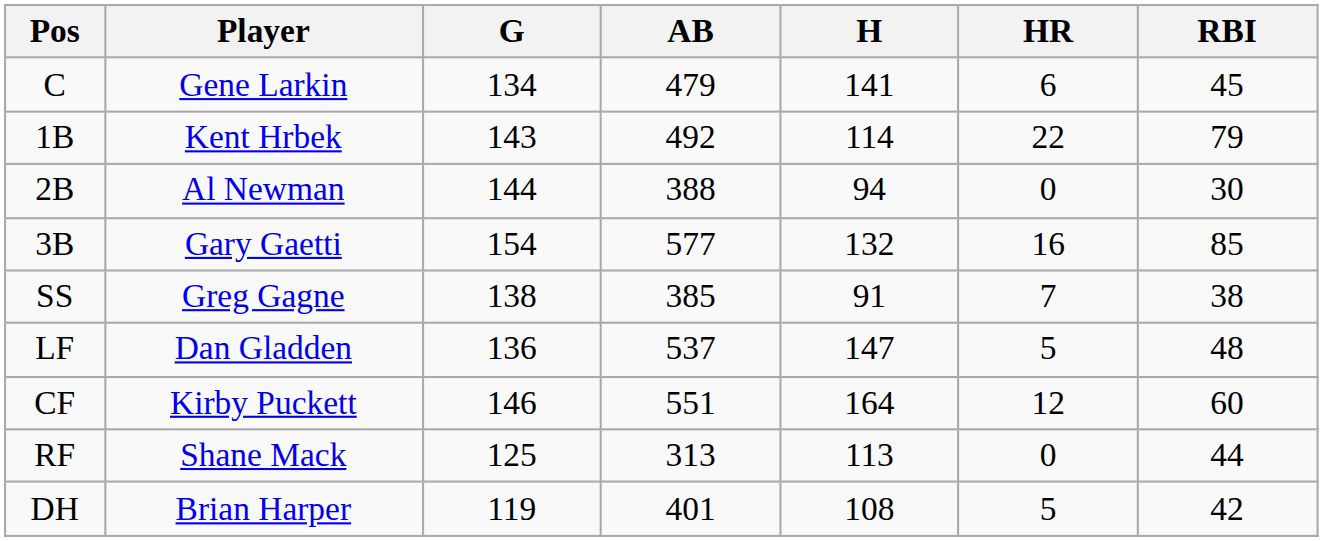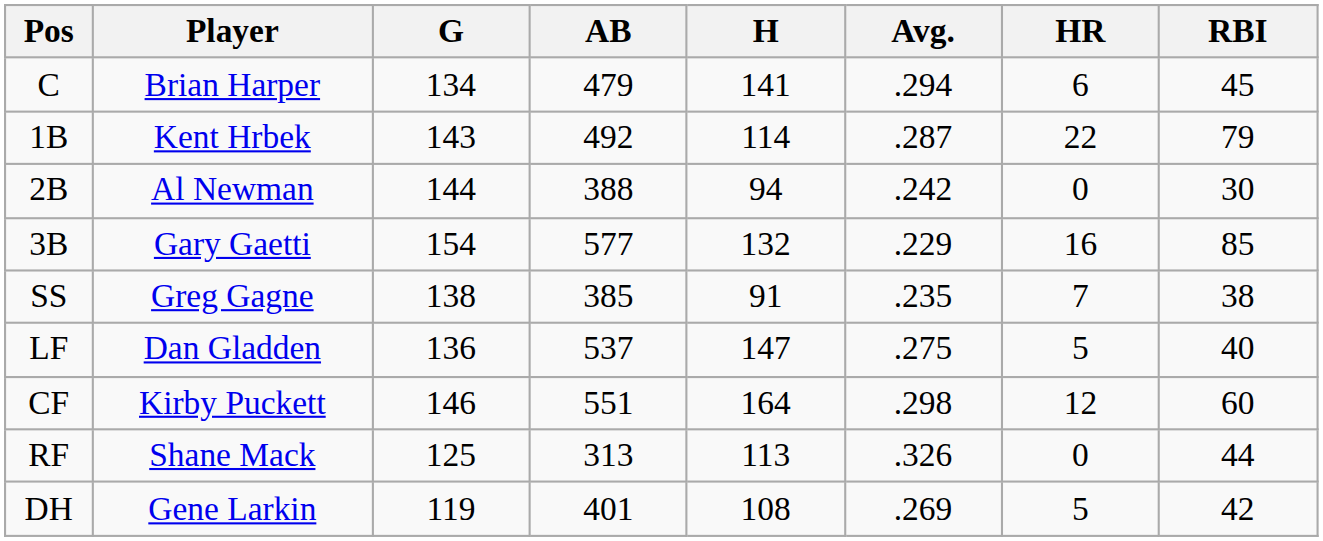 <table class="wikitable sortable">
 <tr>
 <th bgcolor="#DDDDFF" width="5%">Pos</th>
 <th bgcolor="#DDDDFF" width="16%">Player</th>
 <th bgcolor="#DDDDFF" width="9%">G</th>
 <th bgcolor="#DDDDFF" width="9%">AB</th>
 <th bgcolor="#DDDDFF" width="9%">H</th>
+<th bgcolor="#DDDDFF" width="9%">Avg.</th>
 <th bgcolor="#DDDDFF" width="9%">HR</th>
 <th bgcolor="#DDDDFF" width="9%">RBI</th>
 </tr>
 <tr align="center">
 <td>C</td>
-<td><a href='#'>Gene Larkin</a></td>
+<td><a href='#'>Brian Harper</a></td>
 <td>134</td>
 <td>479</td>
 <td>141</td>
+<td>.294</td>
 <td>6</td>
 <td>45</td>
 </tr>
 <tr align="center">
 <td>1B</td>
 <td><a href='#'>Kent Hrbek</a></td>
 <td>143</td>
 <td>492</td>
 <td>114</td>
+<td>.287</td>
 <td>22</td>
 <td>79</td>
 </tr>
 <tr align="center">
 <td>2B</td>
 <td><a href='#'>Al Newman</a></td>
 <td>144</td>
 <td>388</td>
 <td>94</td>
+<td>.242</td>
 <td>0</td>
 <td>30</td>
 </tr>
 <tr align="center">
 <td>3B</td>
 <td><a href='#'>Gary Gaetti</a></td>
 <td>154</td>
 <td>577</td>
 <td>132</td>
+<td>.229</td>
 <td>16</td>
 <td>85</td>
 </tr>
 <tr align="center">
 <td>SS</td>
 <td><a href='#'>Greg Gagne</a></td>
 <td>138</td>
 <td>385</td>
 <td>91</td>
+<td>.235</td>
 <td>7</td>
 <td>38</td>
 </tr>
 <tr align="center">
 <td>LF</td>
 <td><a href='#'>Dan Gladden</a></td>
 <td>136</td>
 <td>537</td>
 <td>147</td>
+<td>.275</td>
 <td>5</td>
-<td>48</td>
+<td>40</td>
 </tr>
 <tr align="center">
 <td>CF</td>
 <td><a href='#'>Kirby Puckett</a></td>
 <td>146</td>
 <td>551</td>
 <td>164</td>
+<td>.298</td>
 <td>12</td>
 <td>60</td>
 </tr>
 <tr align="center">
 <td>RF</td>
 <td><a href='#'>Shane Mack</a></td>
 <td>125</td>
 <td>313</td>
 <td>113</td>
+<td>.326</td>
 <td>0</td>
 <td>44</td>
 </tr>
 <tr align="center">
 <td>DH</td>
-<td><a href='#'>Brian Harper</a></td>
+<td><a href='#'>Gene Larkin</a></td>
 <td>119</td>
 <td>401</td>
 <td>108</td>
+<td>.269</td>
 <td>5</td>
 <td>42</td>
 </tr>
 </table>
